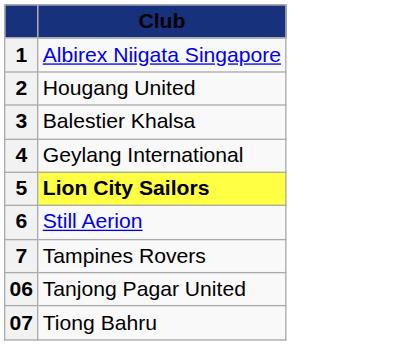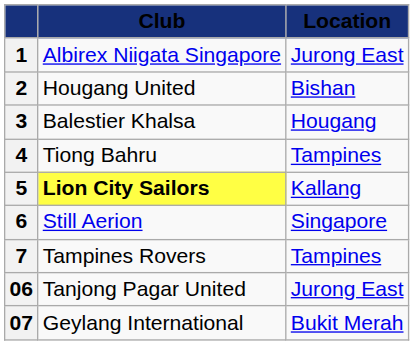 <table class="wikitable sortable" style="text-align:left">
 <tr>
 <th style="background:#17317c;"></th>
 <th style="background:#17317c;"><span>Club</span></th>
+<th style="background:#17317c;"><span>Location</span></th>
 </tr>
 <tr>
 <th>1</th>
 <td><a href='#'>Albirex Niigata Singapore</a></td>
+<td><a href='#'>Jurong East</a></td>
 </tr>
 <tr>
 <th>2</th>
 <td>Hougang United</td>
+<td><a href='#'>Bishan</a></td>
 </tr>
 <tr>
 <th>3</th>
 <td>Balestier Khalsa</td>
+<td><a href='#'>Hougang</a></td>
 </tr>
 <tr>
 <th>4</th>
-<td>Geylang International</td>
+<td>Tiong Bahru</td>
+<td><a href='#'>Tampines</a></td>
 </tr>
 <tr>
 <th>5</th>
 <td bgcolor=#ffff44><strong>Lion City Sailors</strong></td>
+<td><a href='#'>Kallang</a></td>
 </tr>
 <tr>
 <th>6</th>
 <td><a href='#'>Still Aerion</a></td>
+<td><a href='#'>Singapore</a></td>
 </tr>
 <tr>
 <th>7</th>
 <td>Tampines Rovers</td>
+<td><a href='#'>Tampines</a></td>
 </tr>
 <tr>
 <th>06</th>
 <td>Tanjong Pagar United</td>
+<td><a href='#'>Jurong East</a></td>
 </tr>
 <tr>
 <th>07</th>
-<td>Tiong Bahru</td>
+<td>Geylang International</td>
+<td><a href='#'>Bukit Merah</a></td>
 </tr>
 </table>
